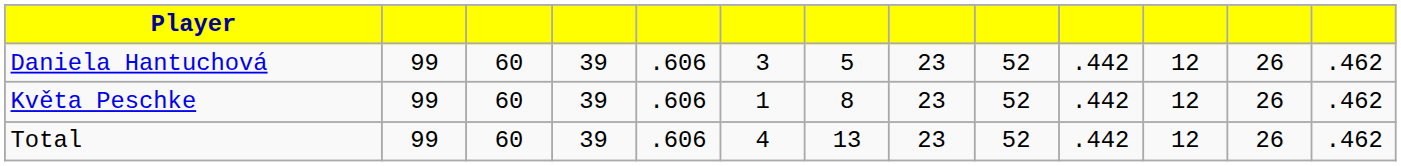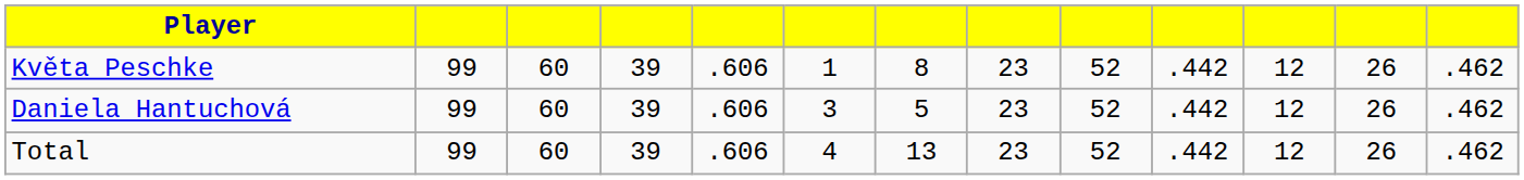 <table class="wikitable" style="text-align:center">
 <tr>
 <th style="background:yellow; color:#00009C" width="200px">Player</th>
 <th style="background:yellow; color:#00009C" width="40px"></th>
 <th style="background:yellow; color:#00009C" width="40px"></th>
 <th style="background:yellow; color:#00009C" width="40px"></th>
 <th style="background:yellow; color:#00009C" width="40px"></th>
 <th style="background:yellow; color:#00009C" width="40px"></th>
 <th style="background:yellow; color:#00009C" width="40px"></th>
 <th style="background:yellow; color:#00009C" width="40px"></th>
 <th style="background:yellow; color:#00009C" width="40px"></th>
 <th style="background:yellow; color:#00009C" width="40px"></th>
 <th style="background:yellow; color:#00009C" width="40px"></th>
 <th style="background:yellow; color:#00009C" width="40px"></th>
 <th style="background:yellow; color:#00009C" width="40px"></th>
 </tr>
 <tr>
-<td style="text-align:left"><a href='#'>Daniela Hantuchová</a></td>
+<td style="text-align:left"><a href='#'>Květa Peschke</a></td>
 <td>99</td>
 <td>60</td>
 <td>39</td>
 <td>.606</td>
-<td>3</td>
-<td>5</td>
+<td>1</td>
+<td>8</td>
 <td>23</td>
 <td>52</td>
 <td>.442</td>
 <td>12</td>
 <td>26</td>
 <td>.462</td>
 </tr>
 <tr>
-<td style="text-align:left"><a href='#'>Květa Peschke</a></td>
+<td style="text-align:left"><a href='#'>Daniela Hantuchová</a></td>
 <td>99</td>
 <td>60</td>
 <td>39</td>
 <td>.606</td>
-<td>1</td>
-<td>8</td>
+<td>3</td>
+<td>5</td>
 <td>23</td>
 <td>52</td>
 <td>.442</td>
 <td>12</td>
 <td>26</td>
 <td>.462</td>
 </tr>
 <tr>
 <td style="text-align:left">Total</td>
 <td>99</td>
 <td>60</td>
 <td>39</td>
 <td>.606</td>
 <td>4</td>
 <td>13</td>
 <td>23</td>
 <td>52</td>
 <td>.442</td>
 <td>12</td>
 <td>26</td>
 <td>.462</td>
 </tr>
 </table>
